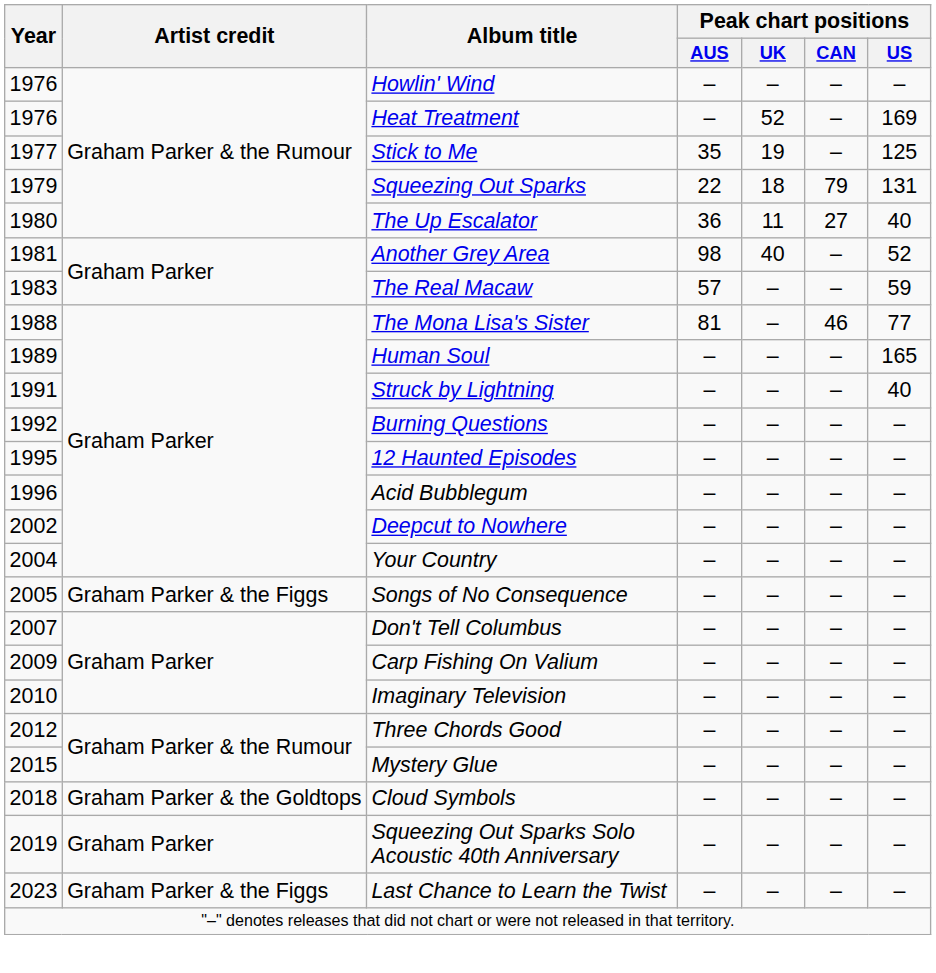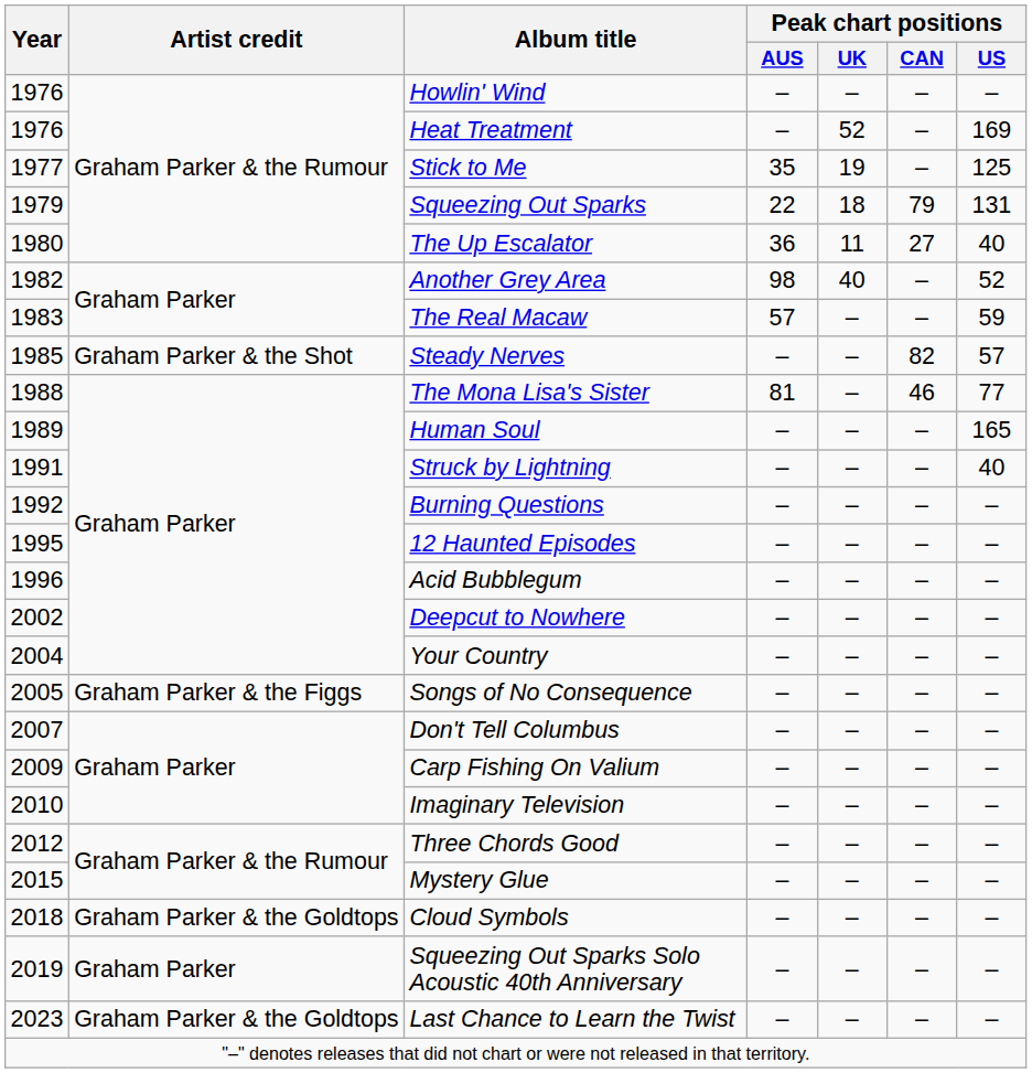 <table class="wikitable" style="text-align:left;">
 <tr>
 <th rowspan="2">Year</th>
 <th rowspan="2">Artist credit</th>
 <th rowspan="2" style="width:225px;">Album title</th>
 <th colspan="4">Peak chart positions</th>
 </tr>
 <tr>
 <th style="width:3em;font-size:85%"><a href='#'>AUS</a><br></th>
 <th style="width:3em;font-size:85%"><a href='#'>UK</a><br></th>
 <th style="width:3em;font-size:85%"><a href='#'>CAN</a><br></th>
 <th style="width:3em;font-size:85%"><a href='#'>US</a><br></th>
 </tr>
 <tr>
 <td>1976</td>
 <td rowspan="5">Graham Parker & the Rumour</td>
 <td><em><a href='#'>Howlin' Wind</a></em></td>
 <td style="text-align:center;">–</td>
 <td style="text-align:center;">–</td>
 <td style="text-align:center;">–</td>
 <td style="text-align:center;">–</td>
 </tr>
 <tr>
 <td>1976</td>
 <td><em><a href='#'>Heat Treatment</a></em></td>
 <td style="text-align:center;">–</td>
 <td style="text-align:center;">52</td>
 <td style="text-align:center;">–</td>
 <td style="text-align:center;">169</td>
 </tr>
 <tr>
 <td>1977</td>
 <td><em><a href='#'>Stick to Me</a></em></td>
 <td style="text-align:center;">35</td>
 <td style="text-align:center;">19</td>
 <td style="text-align:center;">–</td>
 <td style="text-align:center;">125</td>
 </tr>
 <tr>
 <td>1979</td>
 <td><em><a href='#'>Squeezing Out Sparks</a></em></td>
 <td style="text-align:center;">22</td>
 <td style="text-align:center;">18</td>
 <td style="text-align:center;">79</td>
 <td style="text-align:center;">131</td>
 </tr>
 <tr>
 <td>1980</td>
 <td><em><a href='#'>The Up Escalator</a></em></td>
 <td style="text-align:center;">36</td>
 <td style="text-align:center;">11</td>
 <td style="text-align:center;">27</td>
 <td style="text-align:center;">40</td>
 </tr>
 <tr>
-<td>1981</td>
+<td>1982</td>
 <td rowspan="2">Graham Parker</td>
 <td><em><a href='#'>Another Grey Area</a></em></td>
 <td style="text-align:center;">98</td>
 <td style="text-align:center;">40</td>
 <td style="text-align:center;">–</td>
 <td style="text-align:center;">52</td>
 </tr>
 <tr>
 <td>1983</td>
 <td><em><a href='#'>The Real Macaw</a></em></td>
 <td style="text-align:center;">57</td>
 <td style="text-align:center;">–</td>
 <td style="text-align:center;">–</td>
 <td style="text-align:center;">59</td>
+</tr>
+<tr>
+<td>1985</td>
+<td>Graham Parker & the Shot</td>
+<td><em><a href='#'>Steady Nerves</a></em></td>
+<td style="text-align:center;">–</td>
+<td style="text-align:center;">–</td>
+<td style="text-align:center;">82</td>
+<td style="text-align:center;">57</td>
 </tr>
 <tr>
 <td>1988</td>
 <td rowspan="8">Graham Parker</td>
 <td><em><a href='#'>The Mona Lisa's Sister</a></em></td>
 <td style="text-align:center;">81</td>
 <td style="text-align:center;">–</td>
 <td style="text-align:center;">46</td>
 <td style="text-align:center;">77</td>
 </tr>
 <tr>
 <td>1989</td>
 <td><em><a href='#'>Human Soul</a></em></td>
 <td style="text-align:center;">–</td>
 <td style="text-align:center;">–</td>
 <td style="text-align:center;">–</td>
 <td style="text-align:center;">165</td>
 </tr>
 <tr>
 <td>1991</td>
 <td><em><a href='#'>Struck by Lightning</a></em></td>
 <td style="text-align:center;">–</td>
 <td style="text-align:center;">–</td>
 <td style="text-align:center;">–</td>
 <td style="text-align:center;">40</td>
 </tr>
 <tr>
 <td>1992</td>
 <td><em><a href='#'>Burning Questions</a></em></td>
 <td style="text-align:center;">–</td>
 <td style="text-align:center;">–</td>
 <td style="text-align:center;">–</td>
 <td style="text-align:center;">–</td>
 </tr>
 <tr>
 <td>1995</td>
 <td><em><a href='#'>12 Haunted Episodes</a></em></td>
 <td style="text-align:center;">–</td>
 <td style="text-align:center;">–</td>
 <td style="text-align:center;">–</td>
 <td style="text-align:center;">–</td>
 </tr>
 <tr>
 <td>1996</td>
 <td><em>Acid Bubblegum</em></td>
 <td style="text-align:center;">–</td>
 <td style="text-align:center;">–</td>
 <td style="text-align:center;">–</td>
 <td style="text-align:center;">–</td>
 </tr>
 <tr>
 <td>2002</td>
 <td><em><a href='#'>Deepcut to Nowhere</a></em></td>
 <td style="text-align:center;">–</td>
 <td style="text-align:center;">–</td>
 <td style="text-align:center;">–</td>
 <td style="text-align:center;">–</td>
 </tr>
 <tr>
 <td>2004</td>
 <td><em>Your Country</em></td>
 <td style="text-align:center;">–</td>
 <td style="text-align:center;">–</td>
 <td style="text-align:center;">–</td>
 <td style="text-align:center;">–</td>
 </tr>
 <tr>
 <td>2005</td>
 <td>Graham Parker & the Figgs</td>
 <td><em>Songs of No Consequence</em></td>
 <td style="text-align:center;">–</td>
 <td style="text-align:center;">–</td>
 <td style="text-align:center;">–</td>
 <td style="text-align:center;">–</td>
 </tr>
 <tr>
 <td>2007</td>
 <td rowspan="3">Graham Parker</td>
 <td><em>Don't Tell Columbus</em></td>
 <td style="text-align:center;">–</td>
 <td style="text-align:center;">–</td>
 <td style="text-align:center;">–</td>
 <td style="text-align:center;">–</td>
 </tr>
 <tr>
 <td>2009</td>
 <td><em>Carp Fishing On Valium</em></td>
 <td style="text-align:center;">–</td>
 <td style="text-align:center;">–</td>
 <td style="text-align:center;">–</td>
 <td style="text-align:center;">–</td>
 </tr>
 <tr>
 <td>2010</td>
 <td><em>Imaginary Television</em></td>
 <td style="text-align:center;">–</td>
 <td style="text-align:center;">–</td>
 <td style="text-align:center;">–</td>
 <td style="text-align:center;">–</td>
 </tr>
 <tr>
 <td>2012</td>
 <td rowspan="2">Graham Parker & the Rumour</td>
 <td><em>Three Chords Good</em></td>
 <td style="text-align:center;">–</td>
 <td style="text-align:center;">–</td>
 <td style="text-align:center;">–</td>
 <td style="text-align:center;">–</td>
 </tr>
 <tr>
 <td>2015</td>
 <td><em>Mystery Glue</em></td>
 <td style="text-align:center;">–</td>
 <td style="text-align:center;">–</td>
 <td style="text-align:center;">–</td>
 <td style="text-align:center;">–</td>
 </tr>
 <tr>
 <td>2018</td>
 <td>Graham Parker & the Goldtops</td>
 <td><em>Cloud Symbols</em></td>
 <td style="text-align:center;">–</td>
 <td style="text-align:center;">–</td>
 <td style="text-align:center;">–</td>
 <td style="text-align:center;">–</td>
 </tr>
 <tr>
 <td>2019</td>
 <td>Graham Parker</td>
 <td><em>Squeezing Out Sparks Solo Acoustic 40th Anniversary</em></td>
 <td style="text-align:center;">–</td>
 <td style="text-align:center;">–</td>
 <td style="text-align:center;">–</td>
 <td style="text-align:center;">–</td>
 </tr>
 <tr>
 <td>2023</td>
-<td>Graham Parker & the Figgs</td>
+<td>Graham Parker & the Goldtops</td>
 <td><em>Last Chance to Learn the Twist</em></td>
 <td style="text-align:center;">–</td>
 <td style="text-align:center;">–</td>
 <td style="text-align:center;">–</td>
 <td style="text-align:center;">–</td>
 </tr>
 <tr>
 <td colspan="7" style="text-align:center; font-size:9pt;">"–" denotes releases that did not chart or were not released in that territory.</td>
 </tr>
 </table>
